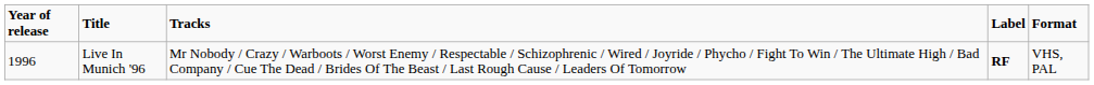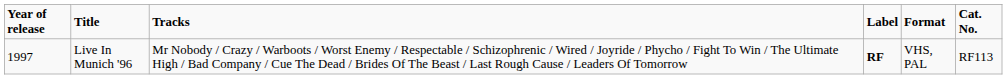 <table class="wikitable">
 <tr>
 <td><strong>Year of release</strong></td>
 <td><strong>Title</strong></td>
 <td><strong>Tracks</strong></td>
 <td><strong>Label</strong></td>
 <td><strong>Format</strong></td>
+<td><strong>Cat. No.</strong></td>
 </tr>
 <tr>
-<td>1996</td>
+<td>1997</td>
 <td>Live In Munich '96</td>
 <td>Mr Nobody / Crazy / Warboots / Worst Enemy / Respectable / Schizophrenic / Wired / Joyride / Phycho / Fight To Win / The Ultimate High / Bad Company / Cue The Dead / Brides Of The Beast / Last Rough Cause / Leaders Of Tomorrow</td>
 <td><strong>RF</strong></td>
 <td>VHS, PAL</td>
+<td>RF113</td>
 </tr>
 </table>
